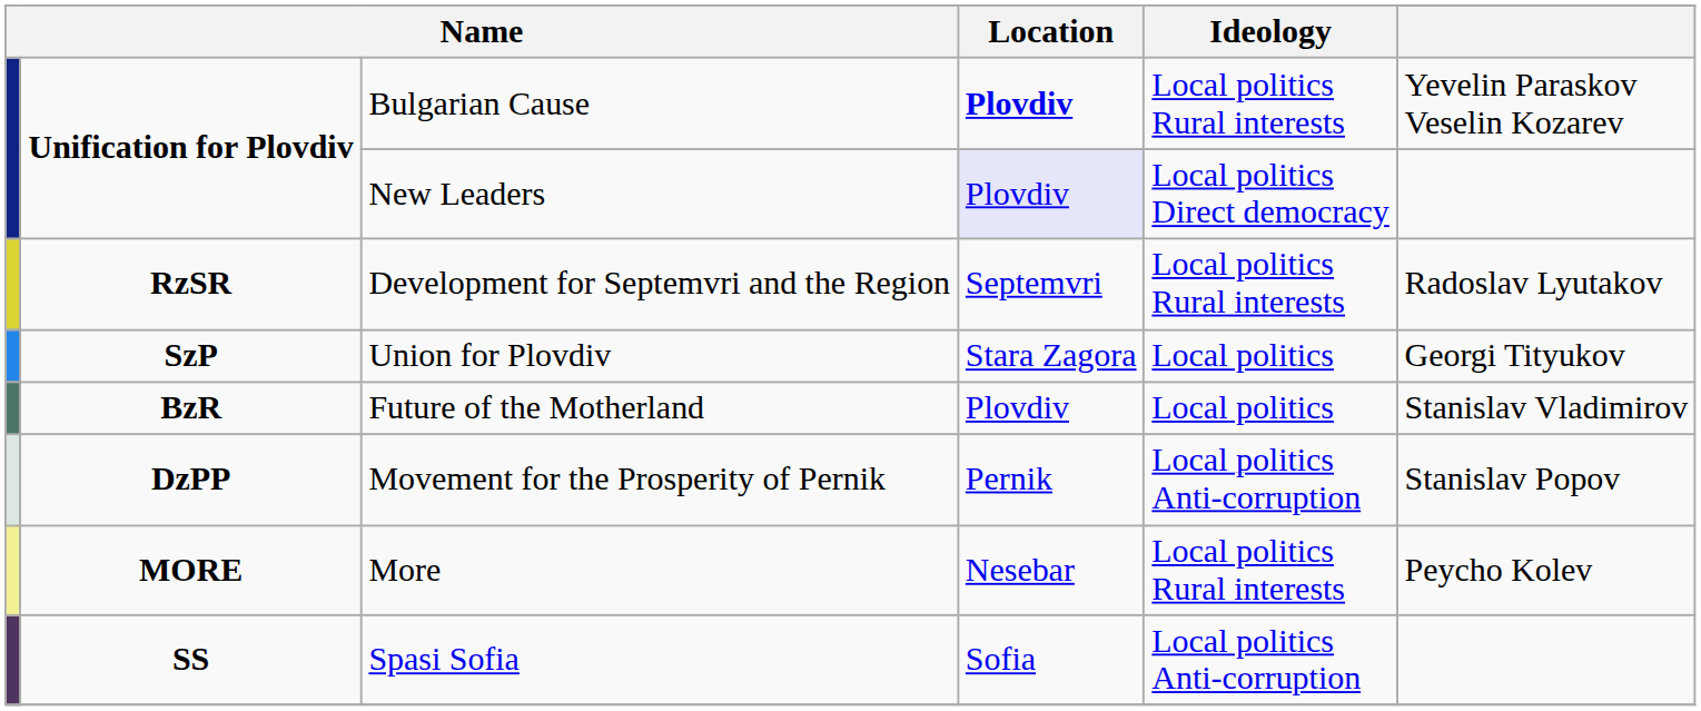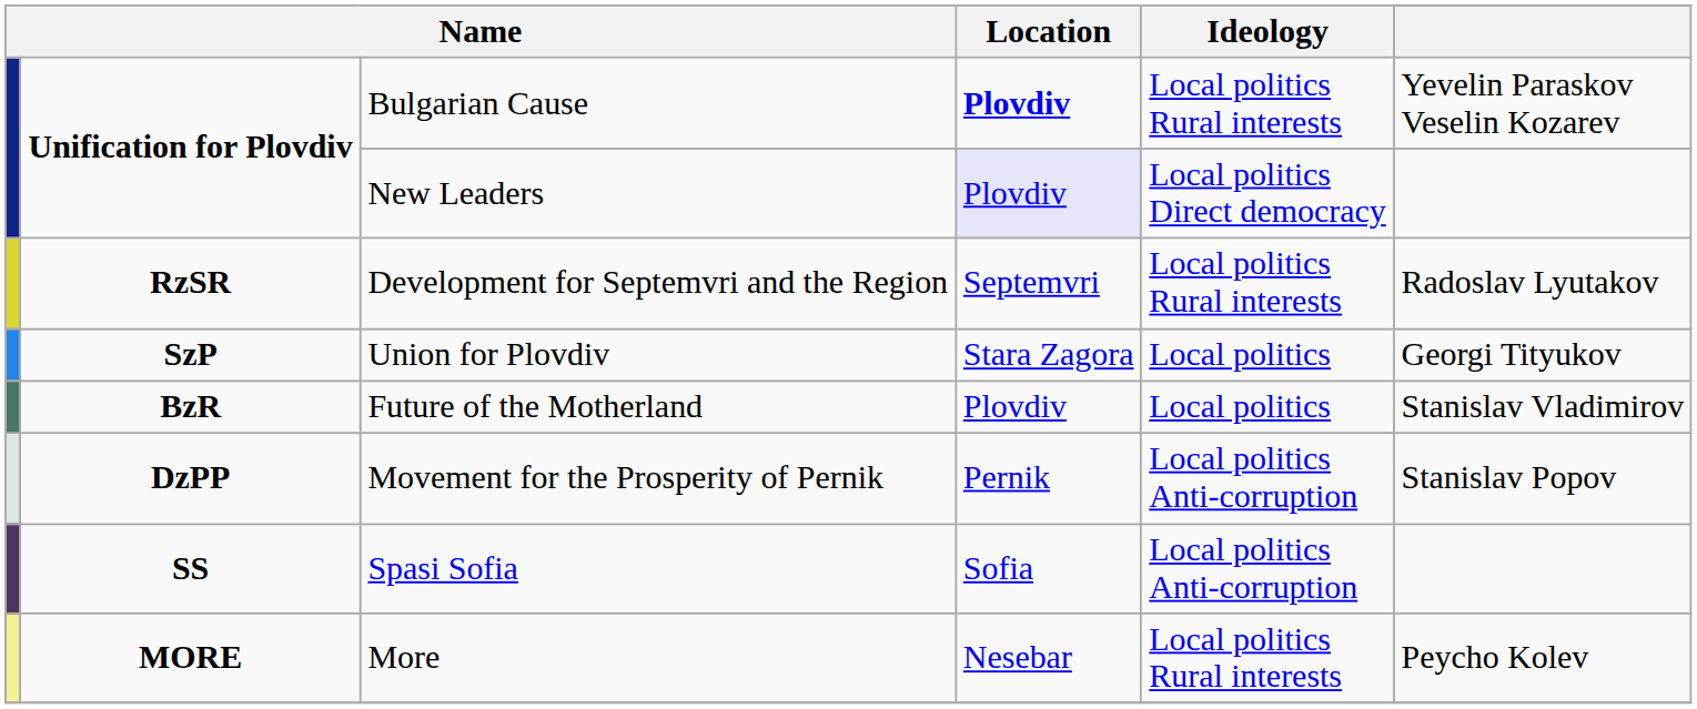 <table class="wikitable">
 <tr>
 <th colspan="3" rowspan="2">Name</th>
 <th rowspan="2">Location</th>
 <th rowspan="2">Ideology</th>
 </tr>
 <tr>
 <th></th>
 </tr>
 <tr>
 <td rowspan="2" style="background:#0f2285"></td>
 <td rowspan="2"><strong>Unification for Plovdiv</strong></td>
 <td>Bulgarian Cause</td>
 <td><strong><a href='#'>Plovdiv</a></strong></td>
 <td><a href='#'>Local politics</a> <br> <a href='#'>Rural interests</a></td>
 <td>Yevelin Paraskov <br> Veselin Kozarev</td>
 </tr>
 <tr>
 <td>New Leaders</td>
 <td style="background: lavender;"><a href='#'>Plovdiv</a></td>
 <td><a href='#'>Local politics</a><br><a href='#'>Direct democracy</a></td>
 </tr>
 <tr>
 <td style="background:#DBD531"></td>
 <td style="text-align:center"><strong>RzSR</strong></td>
 <td>Development for Septemvri and the Region</td>
 <td><a href='#'>Septemvri</a></td>
 <td><a href='#'>Local politics</a> <br> <a href='#'>Rural interests</a></td>
 <td>Radoslav Lyutakov</td>
 </tr>
 <tr>
 <td style="background:#2285E9"></td>
 <td style="text-align:center"><strong>SzP</strong></td>
 <td>Union for Plovdiv</td>
 <td><a href='#'>Stara Zagora</a></td>
 <td><a href='#'>Local politics</a></td>
 <td>Georgi Tityukov</td>
 </tr>
 <tr>
 <td style="background:#4b7564"></td>
 <td style="text-align:center"><strong>BzR</strong></td>
 <td>Future of the Motherland</td>
 <td><a href='#'>Plovdiv</a></td>
 <td><a href='#'>Local politics</a></td>
 <td>Stanislav Vladimirov</td>
 </tr>
 <tr>
 <td style="background:#dce6e3"></td>
 <td style="text-align:center"><strong>DzPP</strong></td>
 <td>Movement for the Prosperity of Pernik</td>
 <td><a href='#'>Pernik</a></td>
 <td><a href='#'>Local politics</a> <br> <a href='#'>Anti-corruption</a></td>
 <td>Stanislav Popov</td>
 </tr>
 <tr>
+<td style="background:#4E345E"></td>
+<td style="text-align:center"><strong>SS</strong></td>
+<td><a href='#'>Spasi Sofia</a></td>
+<td><a href='#'>Sofia</a></td>
+<td><a href='#'>Local politics</a> <br> <a href='#'>Anti-corruption</a></td>
+<td></td>
+</tr>
+<tr>
 <td style="background:#f2f194"></td>
 <td style="text-align:center"><strong>MORE</strong></td>
 <td>More</td>
 <td><a href='#'>Nesebar</a></td>
 <td><a href='#'>Local politics</a> <br> <a href='#'>Rural interests</a></td>
 <td>Peycho Kolev</td>
 </tr>
 <tr>
-<td style="background:#4E345E"></td>
-<td style="text-align:center"><strong>SS</strong></td>
-<td><a href='#'>Spasi Sofia</a></td>
-<td><a href='#'>Sofia</a></td>
-<td><a href='#'>Local politics</a> <br> <a href='#'>Anti-corruption</a></td>
-<td></td>
-</tr>
-<tr>
 </tr>
 </table>
